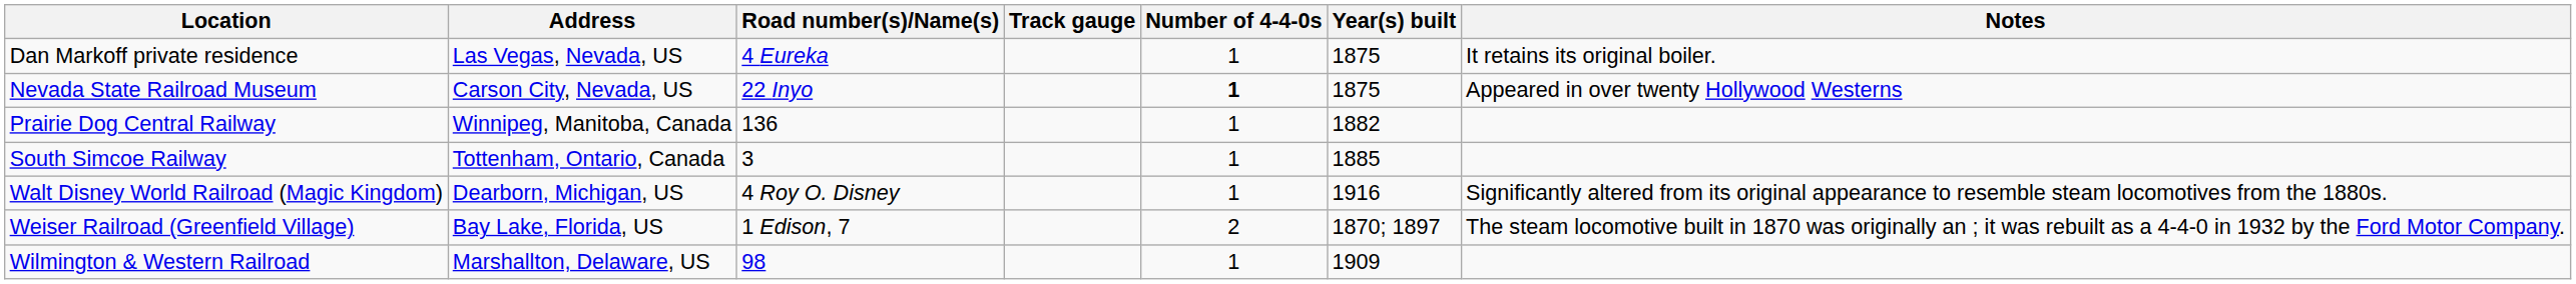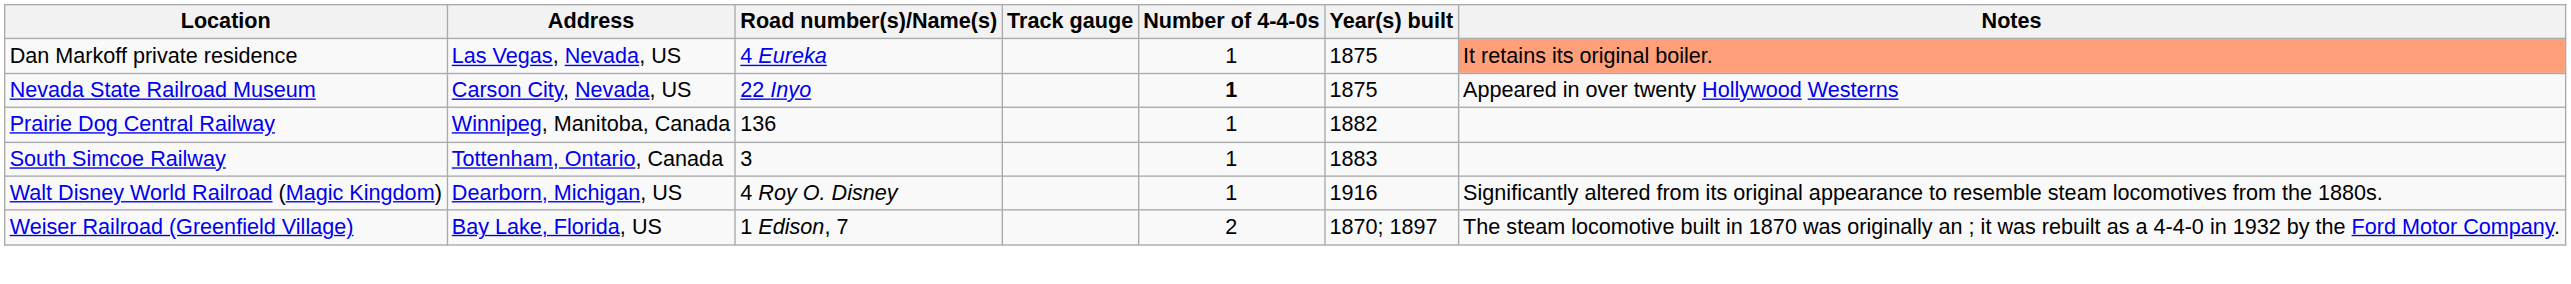 <table class=wikitable>
 <tr>
 <th>Location</th>
 <th>Address</th>
 <th>Road number(s)/Name(s)</th>
 <th>Track gauge</th>
 <th>Number of 4-4-0s</th>
 <th>Year(s) built</th>
 <th>Notes</th>
 </tr>
 <tr>
 <td>Dan Markoff private residence</td>
 <td><a href='#'>Las Vegas</a>, <a href='#'>Nevada</a>, US</td>
 <td><a href='#'>4 <em>Eureka</em></a></td>
 <td></td>
 <td style="text-align:center;">1</td>
 <td>1875</td>
-<td>It retains its original boiler.</td>
+<td style="background: lightsalmon;">It retains its original boiler.</td>
 </tr>
 <tr>
 <td><a href='#'>Nevada State Railroad Museum</a></td>
 <td><a href='#'>Carson City</a>, <a href='#'>Nevada</a>, US</td>
 <td><a href='#'>22 <em>Inyo</em></a></td>
 <td></td>
 <td style="text-align:center;"><strong>1</strong></td>
 <td>1875</td>
 <td>Appeared in over twenty <a href='#'>Hollywood</a> <a href='#'>Westerns</a></td>
 </tr>
 <tr>
 <td><a href='#'>Prairie Dog Central Railway</a></td>
 <td><a href='#'>Winnipeg</a>, Manitoba, Canada</td>
 <td>136</td>
 <td></td>
 <td style="text-align:center;">1</td>
 <td>1882</td>
 <td></td>
 </tr>
 <tr>
 <td><a href='#'>South Simcoe Railway</a></td>
 <td><a href='#'>Tottenham, Ontario</a>, Canada</td>
 <td>3</td>
 <td></td>
 <td style="text-align:center;">1</td>
-<td>1885</td>
+<td>1883</td>
 <td></td>
 </tr>
 <tr>
 <td><a href='#'>Walt Disney World Railroad</a> (<a href='#'>Magic Kingdom</a>)</td>
 <td><a href='#'>Dearborn, Michigan</a>, US</td>
 <td>4 <em>Roy O. Disney</em></td>
 <td></td>
 <td style="text-align:center;">1</td>
 <td>1916</td>
 <td>Significantly altered from its original appearance to resemble steam locomotives from the 1880s.</td>
 </tr>
 <tr>
 <td><a href='#'>Weiser Railroad (Greenfield Village)</a></td>
 <td><a href='#'>Bay Lake, Florida</a>, US</td>
 <td>1 <em>Edison</em>, 7</td>
 <td></td>
 <td style="text-align:center;">2</td>
 <td>1870; 1897</td>
 <td>The steam locomotive built in 1870 was originally an ; it was rebuilt as a 4-4-0 in 1932 by the <a href='#'>Ford Motor Company</a>.</td>
 </tr>
-<tr>
-<td><a href='#'>Wilmington & Western Railroad</a></td>
-<td><a href='#'>Marshallton, Delaware</a>, US</td>
-<td><a href='#'>98</a></td>
-<td></td>
-<td style="text-align:center;">1</td>
-<td>1909</td>
-<td></td>
-</tr>
 </table>
